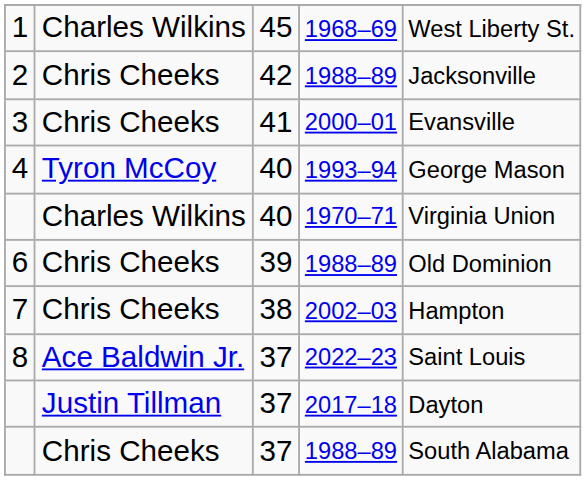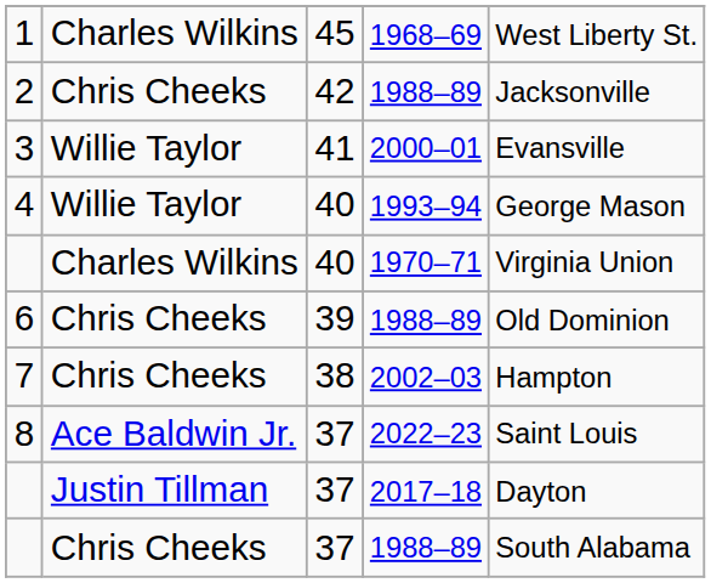 <table class="wikitable">
 <tr>
 </tr>
 <tr>
 <td>1</td>
 <td>Charles Wilkins</td>
 <td>45</td>
 <td style="font-size:80%;"><a href='#'>1968–69</a></td>
 <td style="font-size:80%;">West Liberty St.</td>
 </tr>
 <tr>
 <td>2</td>
 <td>Chris Cheeks</td>
 <td>42</td>
 <td style="font-size:80%;"><a href='#'>1988–89</a></td>
 <td style="font-size:80%;">Jacksonville</td>
 </tr>
 <tr>
 <td>3</td>
-<td>Chris Cheeks</td>
+<td>Willie Taylor</td>
 <td>41</td>
 <td style="font-size:80%;"><a href='#'>2000–01</a></td>
 <td style="font-size:80%;">Evansville</td>
 </tr>
 <tr>
 <td>4</td>
-<td><a href='#'>Tyron McCoy</a></td>
+<td>Willie Taylor</td>
 <td>40</td>
 <td style="font-size:80%;"><a href='#'>1993–94</a></td>
 <td style="font-size:80%;">George Mason</td>
 </tr>
 <tr>
 <td></td>
 <td>Charles Wilkins</td>
 <td>40</td>
 <td style="font-size:80%;"><a href='#'>1970–71</a></td>
 <td style="font-size:80%;">Virginia Union</td>
 </tr>
 <tr>
 <td>6</td>
 <td>Chris Cheeks</td>
 <td>39</td>
 <td style="font-size:80%;"><a href='#'>1988–89</a></td>
 <td style="font-size:80%;">Old Dominion</td>
 </tr>
 <tr>
 <td>7</td>
 <td>Chris Cheeks</td>
 <td>38</td>
 <td style="font-size:80%;"><a href='#'>2002–03</a></td>
 <td style="font-size:80%;">Hampton</td>
 </tr>
 <tr>
 <td>8</td>
 <td><a href='#'>Ace Baldwin Jr.</a></td>
 <td>37</td>
 <td style="font-size:80%;"><a href='#'>2022–23</a></td>
 <td style="font-size:80%;">Saint Louis</td>
 </tr>
 <tr>
 <td></td>
 <td><a href='#'>Justin Tillman</a></td>
 <td>37</td>
 <td style="font-size:80%;"><a href='#'>2017–18</a></td>
 <td style="font-size:80%;">Dayton</td>
 </tr>
 <tr>
 <td></td>
 <td>Chris Cheeks</td>
 <td>37</td>
 <td style="font-size:80%;"><a href='#'>1988–89</a></td>
 <td style="font-size:80%;">South Alabama</td>
 </tr>
 </table>
